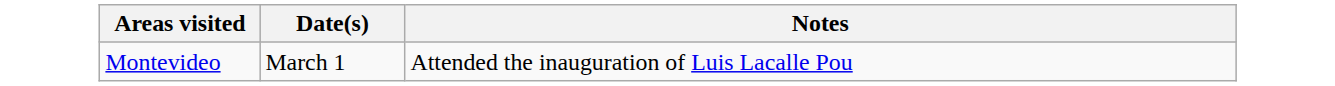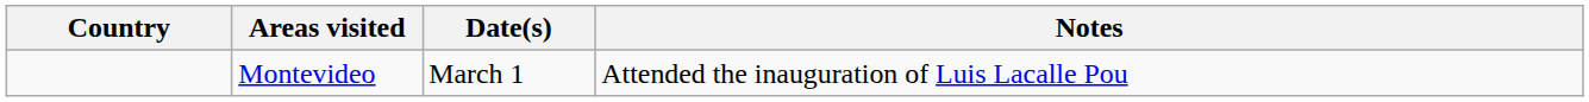 <table class="wikitable" style="margin: 1em auto 1em auto">
 <tr>
+<th width="120">Country</th>
 <th width="100">Areas visited</th>
 <th width="90">Date(s)</th>
 <th width="550">Notes</th>
 </tr>
 <tr>
+<td></td>
 <td><a href='#'>Montevideo</a></td>
 <td>March 1</td>
 <td> Attended the inauguration of <a href='#'>Luis Lacalle Pou</a></td>
 </tr>
 </table>
